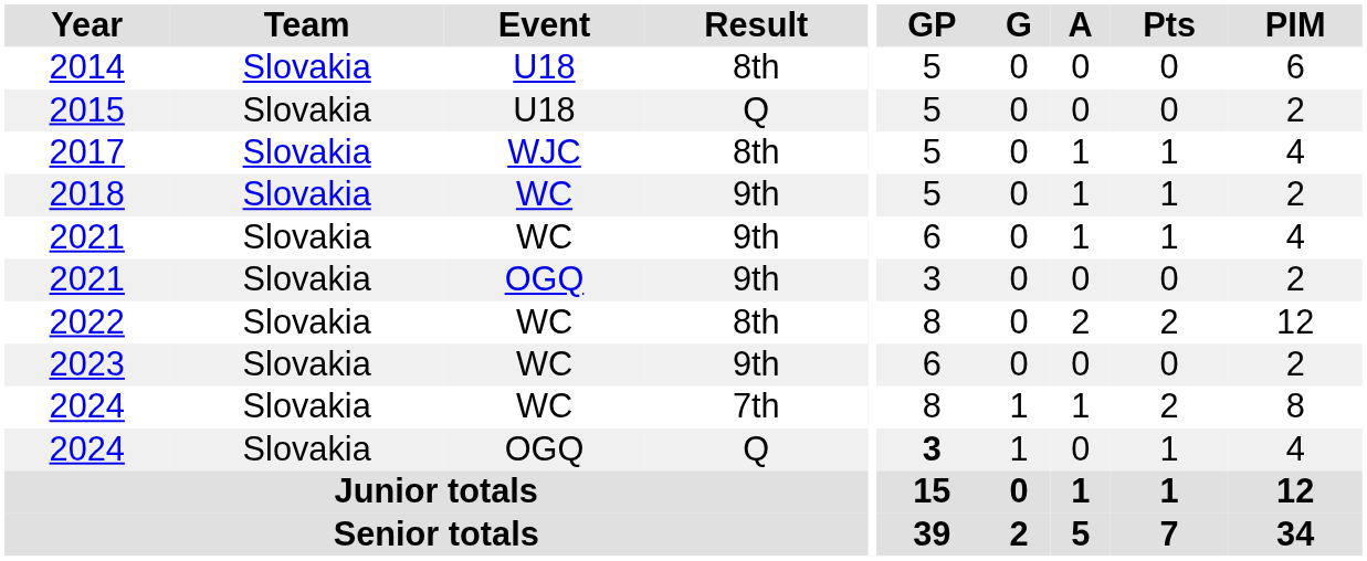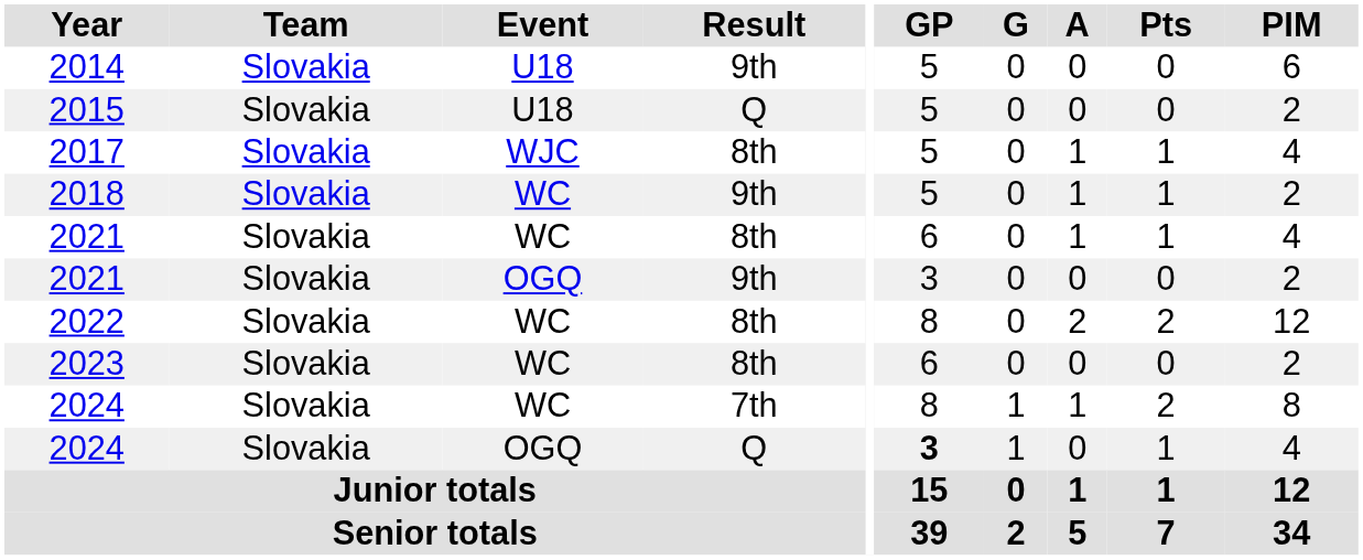 <table border="0" cellpadding="1" cellspacing="0" ID="Table3" style="text-align:center; width:40em">
 <tr ALIGN="center" bgcolor="#e0e0e0">
 <th>Year</th>
 <th>Team</th>
 <th>Event</th>
 <th>Result</th>
 <th rowspan="99" bgcolor="#ffffff"></th>
 <th>GP</th>
 <th>G</th>
 <th>A</th>
 <th>Pts</th>
 <th>PIM</th>
 </tr>
 <tr>
 <td><a href='#'>2014</a></td>
 <td><a href='#'>Slovakia</a></td>
 <td><a href='#'>U18</a></td>
-<td>8th</td>
+<td>9th</td>
 <td>5</td>
 <td>0</td>
 <td>0</td>
 <td>0</td>
 <td>6</td>
 </tr>
 <tr bgcolor="#f0f0f0">
 <td><a href='#'>2015</a></td>
 <td>Slovakia</td>
 <td>U18</td>
 <td>Q</td>
 <td>5</td>
 <td>0</td>
 <td>0</td>
 <td>0</td>
 <td>2</td>
 </tr>
 <tr>
 <td><a href='#'>2017</a></td>
 <td><a href='#'>Slovakia</a></td>
 <td><a href='#'>WJC</a></td>
 <td>8th</td>
 <td>5</td>
 <td>0</td>
 <td>1</td>
 <td>1</td>
 <td>4</td>
 </tr>
 <tr bgcolor="#f0f0f0">
 <td><a href='#'>2018</a></td>
 <td><a href='#'>Slovakia</a></td>
 <td><a href='#'>WC</a></td>
 <td>9th</td>
 <td>5</td>
 <td>0</td>
 <td>1</td>
 <td>1</td>
 <td>2</td>
 </tr>
 <tr>
 <td><a href='#'>2021</a></td>
 <td>Slovakia</td>
 <td>WC</td>
-<td>9th</td>
+<td>8th</td>
 <td>6</td>
 <td>0</td>
 <td>1</td>
 <td>1</td>
 <td>4</td>
 </tr>
 <tr bgcolor="#f0f0f0">
 <td><a href='#'>2021</a></td>
 <td>Slovakia</td>
 <td><a href='#'>OGQ</a></td>
 <td>9th</td>
 <td>3</td>
 <td>0</td>
 <td>0</td>
 <td>0</td>
 <td>2</td>
 </tr>
 <tr>
 <td><a href='#'>2022</a></td>
 <td>Slovakia</td>
 <td>WC</td>
 <td>8th</td>
 <td>8</td>
 <td>0</td>
 <td>2</td>
 <td>2</td>
 <td>12</td>
 </tr>
 <tr bgcolor="#f0f0f0">
 <td><a href='#'>2023</a></td>
 <td>Slovakia</td>
 <td>WC</td>
-<td>9th</td>
+<td>8th</td>
 <td>6</td>
 <td>0</td>
 <td>0</td>
 <td>0</td>
 <td>2</td>
 </tr>
 <tr>
 <td><a href='#'>2024</a></td>
 <td>Slovakia</td>
 <td>WC</td>
 <td>7th</td>
 <td>8</td>
 <td>1</td>
 <td>1</td>
 <td>2</td>
 <td>8</td>
 </tr>
 <tr bgcolor="#f0f0f0">
 <td><a href='#'>2024</a></td>
 <td>Slovakia</td>
 <td>OGQ</td>
 <td>Q</td>
 <td><strong>3</strong></td>
 <td>1</td>
 <td>0</td>
 <td>1</td>
 <td>4</td>
 </tr>
 <tr bgcolor="#e0e0e0">
 <th colspan="4">Junior totals</th>
 <th>15</th>
 <th>0</th>
 <th>1</th>
 <th>1</th>
 <th>12</th>
 </tr>
 <tr bgcolor="#e0e0e0">
 <th colspan=4>Senior totals</th>
 <th>39</th>
 <th>2</th>
 <th>5</th>
 <th>7</th>
 <th>34</th>
 </tr>
 </table>
